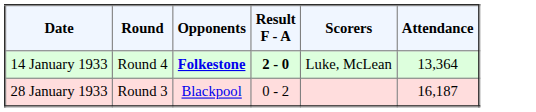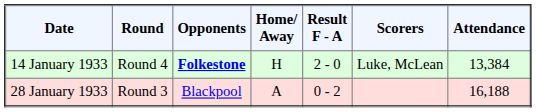 <table border="2" cellpadding="4" style="border-collapse:collapse; text-align:center; font-size:smaller;">
 <tr style="background:#f0f6ff;">
 <th><strong>Date</strong></th>
 <th><strong>Round</strong></th>
 <th><strong>Opponents</strong></th>
+<th><strong>Home/<br>Away</strong></th>
 <th><strong>Result<br>F - A</strong></th>
 <th><strong>Scorers</strong></th>
 <th><strong>Attendance</strong></th>
 </tr>
 <tr bgcolor="#ddffdd">
 <td>14 January 1933</td>
 <td>Round 4</td>
 <td><strong><a href='#'>Folkestone</a></strong></td>
-<td><strong>2 - 0</strong></td>
+<td>H</td>
+<td>2 - 0</td>
 <td>Luke, McLean</td>
-<td>13,364</td>
+<td>13,384</td>
 </tr>
 <tr bgcolor="#ffdddd">
 <td>28 January 1933</td>
 <td>Round 3</td>
 <td><a href='#'>Blackpool</a></td>
+<td>A</td>
 <td>0 - 2</td>
 <td></td>
-<td>16,187</td>
+<td>16,188</td>
 </tr>
 </table>
